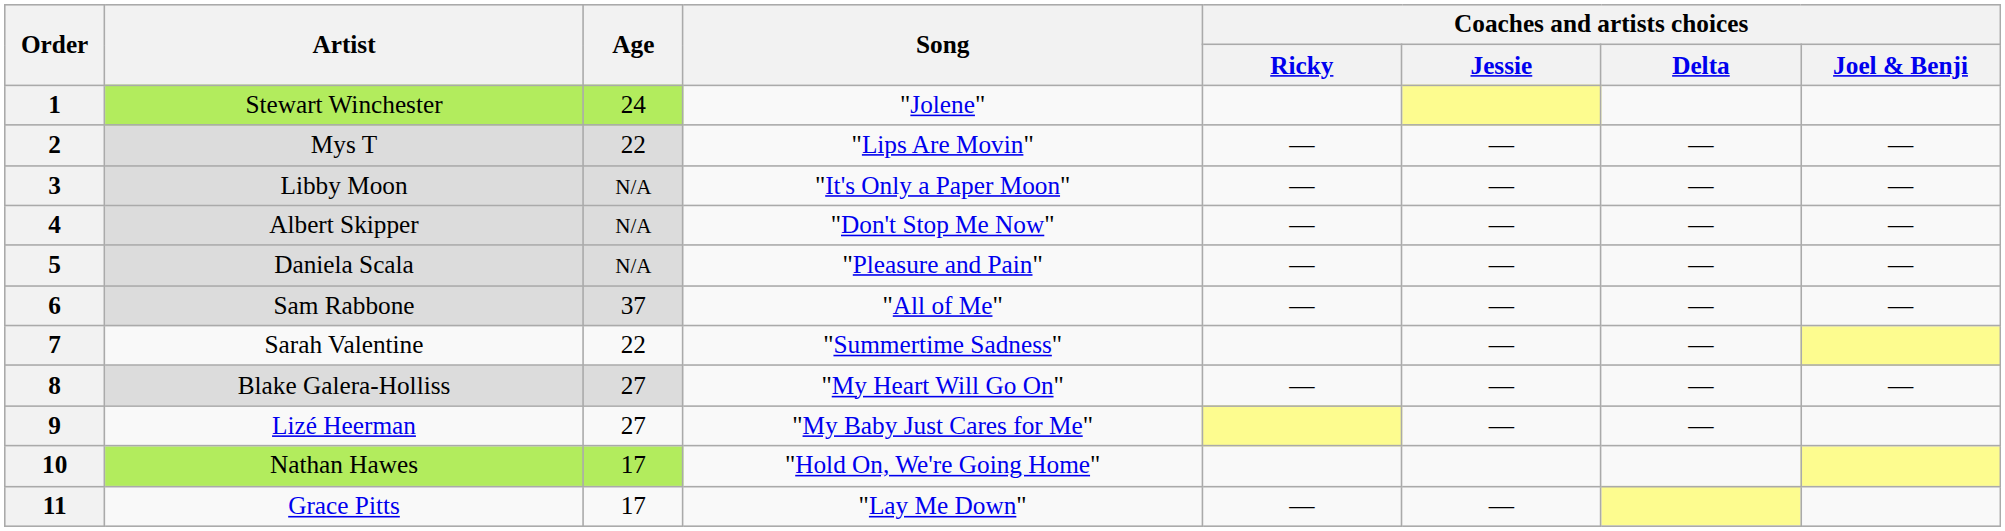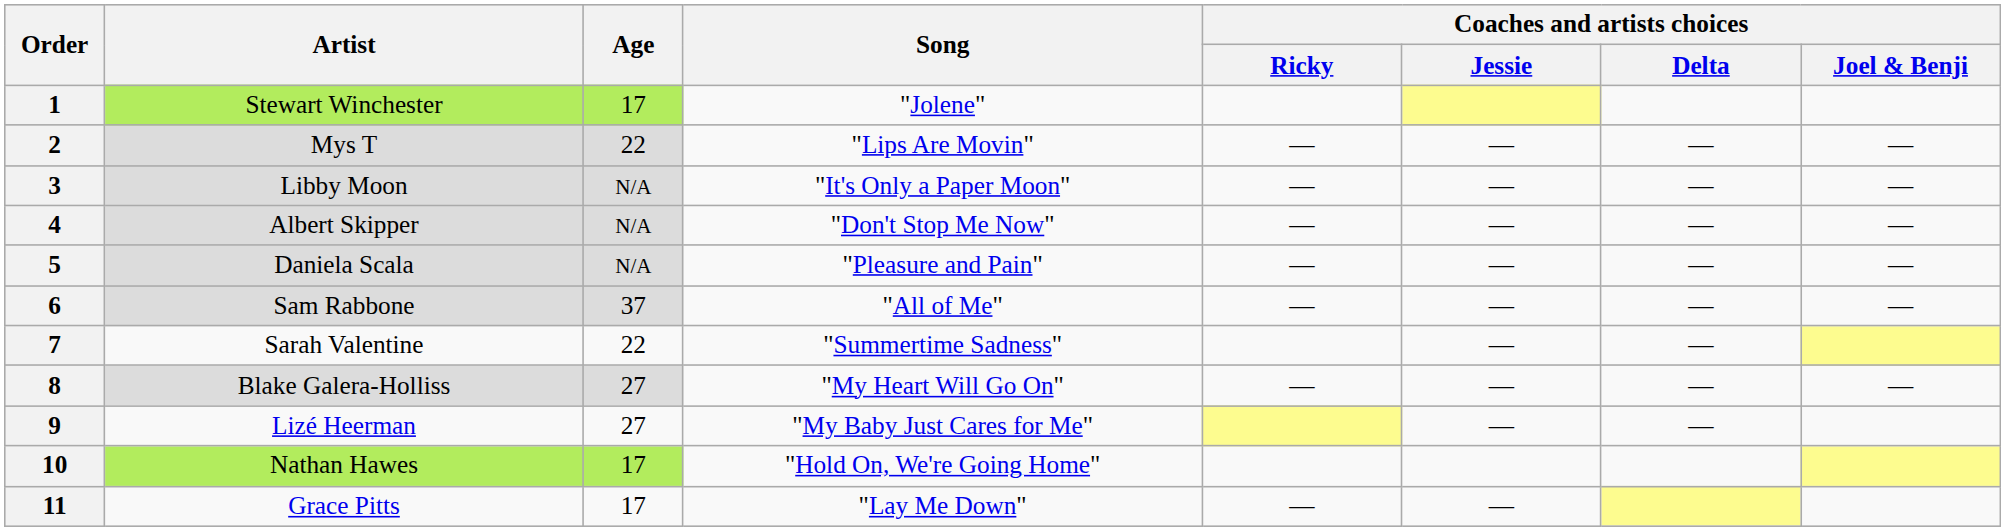 <table class="wikitable" style="text-align:center; width:100%;">
 <tr>
 <th scope="col" rowspan="2" style="width:05%;">Order</th>
 <th scope="col" rowspan="2" style="width:24%;">Artist</th>
 <th scope="col" rowspan="2" style="width:05%;">Age</th>
 <th scope="col" rowspan="2" style="width:26%;">Song</th>
 <th colspan="4" style="width:40%;">Coaches and artists choices</th>
 </tr>
 <tr>
 <th style="width:10%;"><a href='#'>Ricky</a></th>
 <th style="width:10%;"><a href='#'>Jessie</a></th>
 <th style="width:10%;"><a href='#'>Delta</a></th>
 <th style="width:10%;"><a href='#'>Joel & Benji</a></th>
 </tr>
 <tr>
 <th scope="col">1</th>
 <td style="background:#B2EC5D;">Stewart Winchester</td>
-<td style="background:#B2EC5D;">24</td>
+<td style="background:#B2EC5D;">17</td>
 <td>"<a href='#'>Jolene</a>"</td>
 <td><strong></strong></td>
 <td style="background:#FDFC8F;"><strong></strong></td>
 <td><strong></strong></td>
 <td><strong></strong></td>
 </tr>
 <tr>
 <th scope="col">2</th>
 <td style="background:#DCDCDC;">Mys T</td>
 <td style="background:#DCDCDC;">22</td>
 <td>"<a href='#'>Lips Are Movin</a>"</td>
 <td>—</td>
 <td>—</td>
 <td>—</td>
 <td>—</td>
 </tr>
 <tr>
 <th scope="col">3</th>
 <td style="background:#DCDCDC;">Libby Moon</td>
 <td style="background:#DCDCDC;"><small>N/A</small></td>
 <td>"<a href='#'>It's Only a Paper Moon</a>"</td>
 <td>—</td>
 <td>—</td>
 <td>—</td>
 <td>—</td>
 </tr>
 <tr>
 <th scope="col">4</th>
 <td style="background:#DCDCDC;">Albert Skipper</td>
 <td style="background:#DCDCDC;"><small>N/A</small></td>
 <td>"<a href='#'>Don't Stop Me Now</a>"</td>
 <td>—</td>
 <td>—</td>
 <td>—</td>
 <td>—</td>
 </tr>
 <tr>
 <th scope="col">5</th>
 <td style="background:#DCDCDC;">Daniela Scala</td>
 <td style="background:#DCDCDC;"><small>N/A</small></td>
 <td>"<a href='#'>Pleasure and Pain</a>"</td>
 <td>—</td>
 <td>—</td>
 <td>—</td>
 <td>—</td>
 </tr>
 <tr>
 <th scope="col">6</th>
 <td style="background:#DCDCDC;">Sam Rabbone</td>
 <td style="background:#DCDCDC;">37</td>
 <td>"<a href='#'>All of Me</a>"</td>
 <td>—</td>
 <td>—</td>
 <td>—</td>
 <td>—</td>
 </tr>
 <tr>
 <th scope="col">7</th>
 <td>Sarah Valentine</td>
 <td>22</td>
 <td>"<a href='#'>Summertime Sadness</a>"</td>
 <td><strong></strong></td>
 <td>—</td>
 <td>—</td>
 <td style="background:#FDFC8F;"><strong></strong></td>
 </tr>
 <tr>
 <th scope="col">8</th>
 <td style="background:#DCDCDC;">Blake Galera-Holliss</td>
 <td style="background:#DCDCDC;">27</td>
 <td>"<a href='#'>My Heart Will Go On</a>"</td>
 <td>—</td>
 <td>—</td>
 <td>—</td>
 <td>—</td>
 </tr>
 <tr>
 <th scope="col">9</th>
 <td><a href='#'>Lizé Heerman</a></td>
 <td>27</td>
 <td>"<a href='#'>My Baby Just Cares for Me</a>"</td>
 <td style="background:#FDFC8F;"><strong></strong></td>
 <td>—</td>
 <td>—</td>
 <td><strong></strong></td>
 </tr>
 <tr>
 <th scope="col">10</th>
 <td style="background:#B2EC5D;">Nathan Hawes</td>
 <td style="background:#B2EC5D;">17</td>
 <td>"<a href='#'>Hold On, We're Going Home</a>"</td>
 <td><strong></strong></td>
 <td><strong></strong></td>
 <td><strong></strong></td>
 <td style="background:#FDFC8F;"><strong></strong></td>
 </tr>
 <tr>
 <th scope="col">11</th>
 <td><a href='#'>Grace Pitts</a></td>
 <td>17</td>
 <td>"<a href='#'>Lay Me Down</a>"</td>
 <td>—</td>
 <td>—</td>
 <td style="background:#FDFC8F;"><strong></strong></td>
 <td><strong></strong></td>
 </tr>
 </table>
